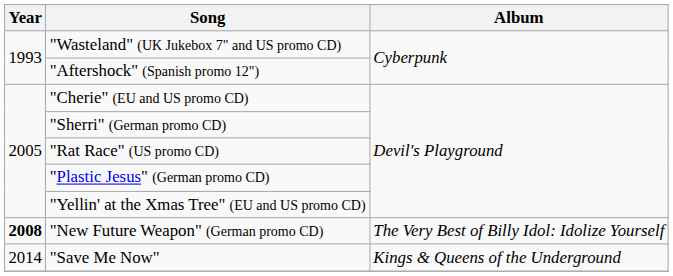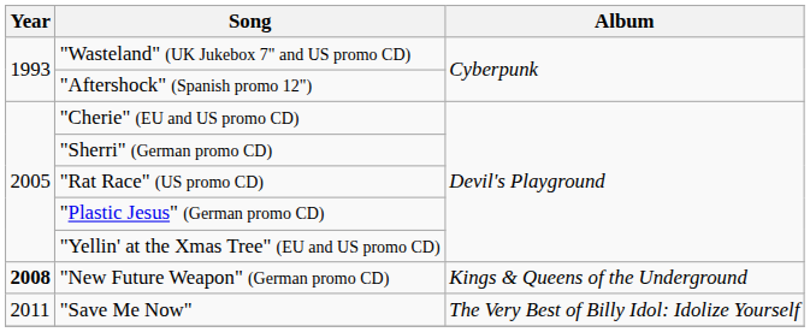 <table class="wikitable">
 <tr>
 <th style="text-align:center; width:30px;">Year</th>
 <th>Song</th>
 <th>Album</th>
 </tr>
 <tr>
 <td rowspan="2">1993</td>
 <td>"Wasteland" <small>(UK Jukebox 7" and US promo CD)</small></td>
 <td rowspan="2"><em>Cyberpunk</em></td>
 </tr>
 <tr>
 <td>"Aftershock" <small>(Spanish promo 12")</small></td>
 </tr>
 <tr>
 <td rowspan="5">2005</td>
 <td>"Cherie" <small>(EU and US promo CD)</small></td>
 <td rowspan="5"><em>Devil's Playground</em></td>
 </tr>
 <tr>
 <td>"Sherri" <small>(German promo CD)</small></td>
 </tr>
 <tr>
 <td>"Rat Race" <small>(US promo CD)</small></td>
 </tr>
 <tr>
 <td>"<a href='#'>Plastic Jesus</a>" <small>(German promo CD)</small></td>
 </tr>
 <tr>
 <td>"Yellin' at the Xmas Tree" <small>(EU and US promo CD)</small></td>
 </tr>
 <tr>
 <td><strong>2008</strong></td>
 <td>"New Future Weapon" <small>(German promo CD)</small></td>
-<td><em>The Very Best of Billy Idol: Idolize Yourself</em></td>
+<td><em>Kings & Queens of the Underground</em></td>
 </tr>
 <tr>
-<td>2014</td>
+<td>2011</td>
 <td>"Save Me Now"</td>
-<td><em>Kings & Queens of the Underground</em></td>
+<td><em>The Very Best of Billy Idol: Idolize Yourself</em></td>
 </tr>
 <tr>
 </tr>
 </table>
